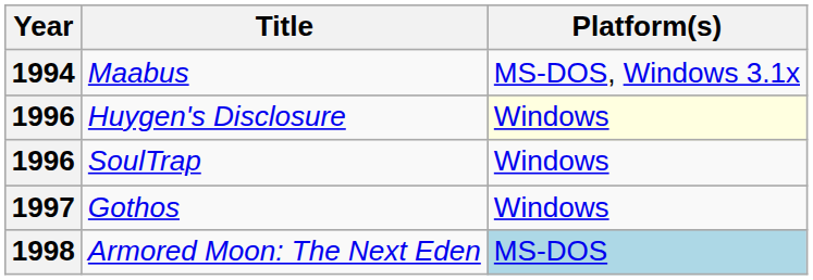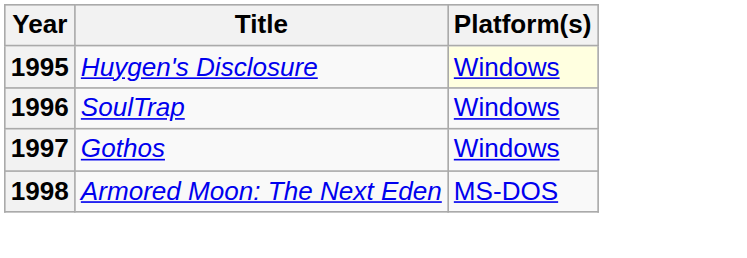 <table class="wikitable sortable">
 <tr>
 <th>Year</th>
 <th>Title</th>
 <th>Platform(s)</th>
 </tr>
 <tr>
-<th>1994</th>
-<td><em><a href='#'>Maabus</a></em></td>
-<td><a href='#'>MS-DOS</a>,  <a href='#'>Windows 3.1x</a></td>
-</tr>
-<tr>
-<th>1996</th>
+<th>1995</th>
 <td><em><a href='#'>Huygen's Disclosure</a></em></td>
 <td style="background: lightyellow;"><a href='#'>Windows</a></td>
 </tr>
 <tr>
 <th>1996</th>
 <td><em><a href='#'>SoulTrap</a></em></td>
 <td><a href='#'>Windows</a></td>
 </tr>
 <tr>
 <th>1997</th>
 <td><em><a href='#'>Gothos</a></em></td>
 <td><a href='#'>Windows</a></td>
 </tr>
 <tr>
 <th>1998</th>
 <td><em><a href='#'>Armored Moon: The Next Eden</a></em></td>
-<td style="background: lightblue;"><a href='#'>MS-DOS</a></td>
+<td><a href='#'>MS-DOS</a></td>
 </tr>
 </table>
